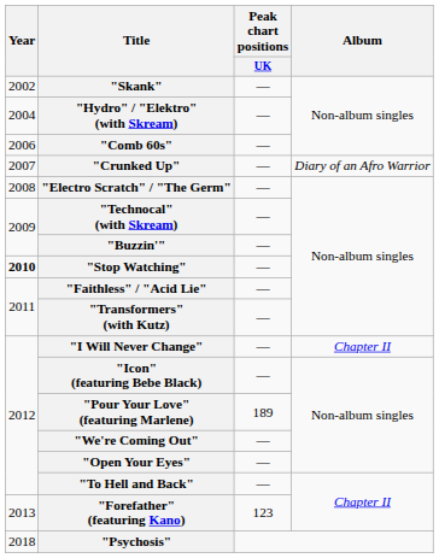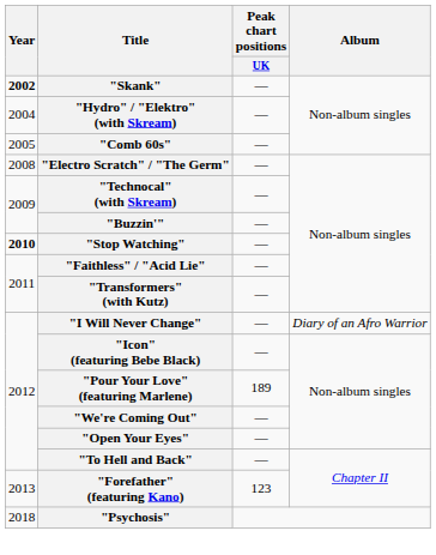 <table class="wikitable plainrowheaders" style="text-align:center;">
 <tr>
 <th scope="col" rowspan="2">Year</th>
 <th scope="col" rowspan="2">Title</th>
 <th scope="col" colspan="1">Peak chart positions</th>
 <th scope="col" rowspan="2">Album</th>
 </tr>
 <tr>
 <th scope="col" style="width:3em;font-size:85%;"><a href='#'>UK</a></th>
 </tr>
 <tr>
-<td>2002</td>
+<td><strong>2002</strong></td>
 <th scope="row">"Skank"</th>
 <td>—</td>
 <td rowspan="3">Non-album singles</td>
 </tr>
 <tr>
 <td>2004</td>
 <th scope="row">"Hydro" / "Elektro"<br><span>(with <a href='#'>Skream</a>)</span></th>
 <td>—</td>
 </tr>
 <tr>
-<td>2006</td>
+<td>2005</td>
 <th scope="row">"Comb 60s"</th>
 <td>—</td>
-</tr>
-<tr>
-<td>2007</td>
-<th scope="row">"Crunked Up"</th>
-<td>—</td>
-<td><em>Diary of an Afro Warrior</em></td>
 </tr>
 <tr>
 <td>2008</td>
 <th scope="row">"Electro Scratch" / "The Germ"</th>
 <td>—</td>
 <td rowspan="6">Non-album singles</td>
 </tr>
 <tr>
 <td rowspan="2">2009</td>
 <th scope="row">"Technocal"<br><span>(with <a href='#'>Skream</a>)</span></th>
 <td>—</td>
 </tr>
 <tr>
 <th scope="row">"Buzzin'"</th>
 <td>—</td>
 </tr>
 <tr>
 <td><strong>2010</strong></td>
 <th scope="row">"Stop Watching"</th>
 <td>—</td>
 </tr>
 <tr>
 <td rowspan="2">2011</td>
 <th scope="row">"Faithless" / "Acid Lie"</th>
 <td>—</td>
 </tr>
 <tr>
 <th scope="row">"Transformers"<br><span>(with Kutz)</span></th>
 <td>—</td>
 </tr>
 <tr>
 <td rowspan="6">2012</td>
 <th scope="row">"I Will Never Change"</th>
 <td>—</td>
-<td><em><a href='#'>Chapter II</a></em></td>
+<td><em>Diary of an Afro Warrior</em></td>
 </tr>
 <tr>
 <th scope="row">"Icon"<br><span>(featuring Bebe Black)</span></th>
 <td>—</td>
 <td rowspan="4">Non-album singles</td>
 </tr>
 <tr>
 <th scope="row">"Pour Your Love"<br><span>(featuring Marlene)</span></th>
 <td>189</td>
 </tr>
 <tr>
 <th scope="row">"We're Coming Out"</th>
 <td>—</td>
 </tr>
 <tr>
 <th scope="row">"Open Your Eyes"</th>
 <td>—</td>
 </tr>
 <tr>
 <th scope="row">"To Hell and Back"</th>
 <td>—</td>
 <td rowspan="2"><em><a href='#'>Chapter II</a></em></td>
 </tr>
 <tr>
 <td>2013</td>
 <th scope="row">"Forefather"<br><span>(featuring <a href='#'>Kano</a>)</span></th>
 <td>123</td>
 </tr>
 <tr>
 <td rowspan="6">2018</td>
 <th scope="row">"Psychosis"</th>
 </tr>
 </table>
